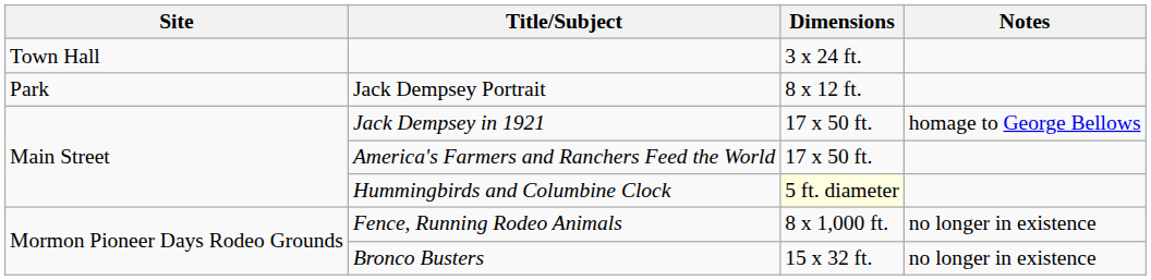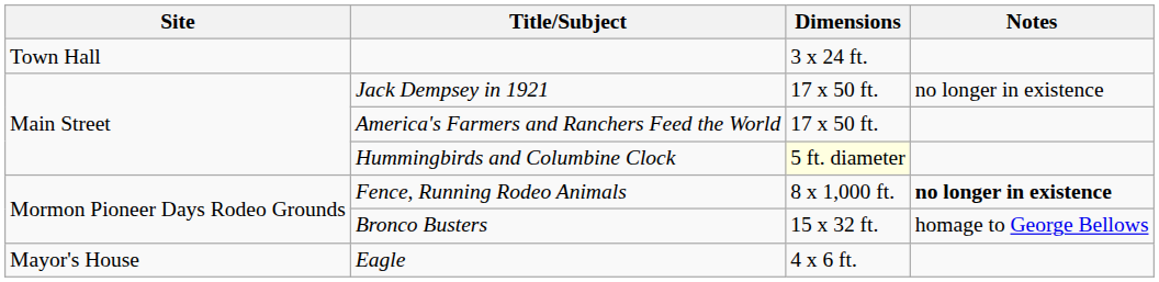 <table class="wikitable">
 <tr>
 <th>Site</th>
 <th>Title/Subject</th>
 <th>Dimensions</th>
 <th>Notes</th>
 </tr>
 <tr>
 <td>Town Hall</td>
 <td></td>
 <td>3 x 24 ft.</td>
 <td></td>
 </tr>
 <tr>
-<td>Park</td>
-<td>Jack Dempsey Portrait</td>
-<td>8 x 12 ft.</td>
-<td></td>
-</tr>
-<tr>
 <td rowspan="3">Main Street</td>
 <td><em>Jack Dempsey in 1921</em></td>
 <td>17 x 50 ft.</td>
-<td>homage to <a href='#'>George Bellows</a></td>
+<td>no longer in existence</td>
 </tr>
 <tr>
 <td><em>America's Farmers and Ranchers Feed the World</em></td>
 <td>17 x 50 ft.</td>
 <td></td>
 </tr>
 <tr>
 <td><em>Hummingbirds and Columbine Clock</em></td>
 <td style="background: lightyellow;">5 ft. diameter</td>
 <td></td>
 </tr>
 <tr>
 <td rowspan="2">Mormon Pioneer Days Rodeo Grounds</td>
 <td><em>Fence, Running Rodeo Animals</em></td>
 <td>8 x 1,000 ft.</td>
-<td>no longer in existence</td>
+<td><strong>no longer in existence</strong></td>
 </tr>
 <tr>
 <td><em>Bronco Busters</em></td>
 <td>15 x 32 ft.</td>
-<td>no longer in existence</td>
+<td>homage to <a href='#'>George Bellows</a></td>
+</tr>
+<tr>
+<td>Mayor's House</td>
+<td><em>Eagle</em></td>
+<td>4 x 6 ft.</td>
+<td></td>
 </tr>
 </table>
